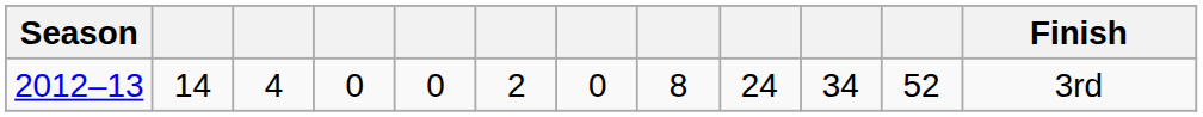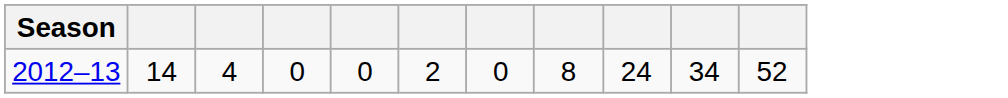 <table class="wikitable" style="text-align:center;font-size:95%;">
 <tr>
 <th width=60>Season</th>
 <th width=30></th>
 <th width=30></th>
 <th width=30></th>
 <th width=30></th>
 <th width=30></th>
 <th width=30></th>
 <th width=30></th>
 <th width=30></th>
 <th width=30></th>
 <th width=30></th>
-<th width=100>Finish</th>
 </tr>
 <tr>
 <td><a href='#'>2012–13</a></td>
 <td>14</td>
 <td>4</td>
 <td>0</td>
 <td>0</td>
 <td>2</td>
 <td>0</td>
 <td>8</td>
 <td>24</td>
 <td>34</td>
 <td>52</td>
-<td>3rd</td>
 </tr>
 </table>
